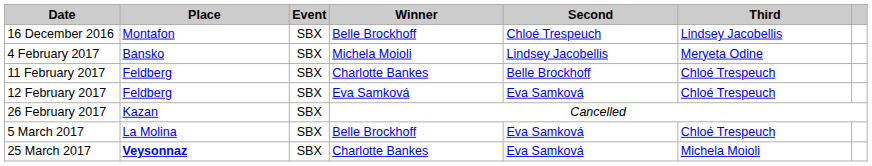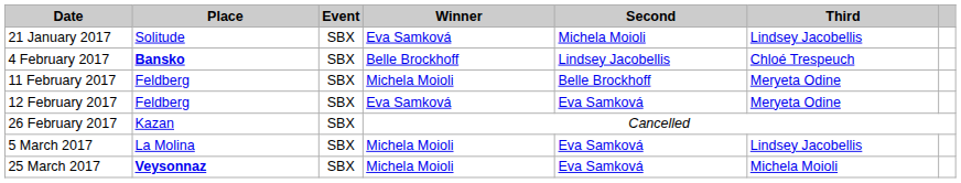 <table class="wikitable plainrowheaders" style="background:#fff; font-size:86%; border:grey solid 1px; border-collapse:collapse;">
 <tr style="background:#ccc; text-align:center;">
 <th scope="col" style="background:#ccc; width:120px;">Date</th>
 <th scope="col" style="background:#ccc; width:180px;">Place</th>
 <th scope="col" style="background:#ccc; width:15px;">Event</th>
 <th scope="col" style="background:#ccc; width:185px;">Winner</th>
 <th scope="col" style="background:#ccc; width:185px;">Second</th>
 <th scope="col" style="background:#ccc; width:185px;">Third</th>
 <th scope="col" style="background:#ccc; width:10px;"></th>
 </tr>
 <tr>
-<td>16 December 2016</td>
-<td> <a href='#'>Montafon</a></td>
+<td>21 January 2017</td>
+<td> <a href='#'>Solitude</a></td>
 <td align=center>SBX</td>
-<td> <a href='#'>Belle Brockhoff</a></td>
-<td> <a href='#'>Chloé Trespeuch</a></td>
+<td> <a href='#'>Eva Samková</a></td>
+<td> <a href='#'>Michela Moioli</a></td>
 <td> <a href='#'>Lindsey Jacobellis</a></td>
 <td></td>
 </tr>
 <tr>
 <td>4 February 2017</td>
-<td> <a href='#'>Bansko</a></td>
+<td><strong> <a href='#'>Bansko</a></strong></td>
 <td align=center>SBX</td>
-<td> <a href='#'>Michela Moioli</a></td>
+<td> <a href='#'>Belle Brockhoff</a></td>
 <td> <a href='#'>Lindsey Jacobellis</a></td>
-<td> <a href='#'>Meryeta Odine</a></td>
+<td> <a href='#'>Chloé Trespeuch</a></td>
 <td></td>
 </tr>
 <tr>
 <td>11 February 2017</td>
 <td> <a href='#'>Feldberg</a></td>
 <td align=center>SBX</td>
-<td> <a href='#'>Charlotte Bankes</a></td>
+<td> <a href='#'>Michela Moioli</a></td>
 <td> <a href='#'>Belle Brockhoff</a></td>
-<td> <a href='#'>Chloé Trespeuch</a></td>
+<td> <a href='#'>Meryeta Odine</a></td>
 <td></td>
 </tr>
 <tr>
 <td>12 February 2017</td>
 <td> <a href='#'>Feldberg</a></td>
 <td align=center>SBX</td>
 <td> <a href='#'>Eva Samková</a></td>
 <td> <a href='#'>Eva Samková</a></td>
-<td> <a href='#'>Chloé Trespeuch</a></td>
+<td> <a href='#'>Meryeta Odine</a></td>
 <td></td>
 </tr>
 <tr>
 <td>26 February 2017</td>
 <td> <a href='#'>Kazan</a></td>
 <td align=center>SBX</td>
 <td colspan=4 align=center><em>Cancelled</em></td>
 </tr>
 <tr>
 <td>5 March 2017</td>
 <td> <a href='#'>La Molina</a></td>
 <td align=center>SBX</td>
-<td> <a href='#'>Belle Brockhoff</a></td>
+<td> <a href='#'>Michela Moioli</a></td>
 <td> <a href='#'>Eva Samková</a></td>
-<td> <a href='#'>Chloé Trespeuch</a></td>
+<td> <a href='#'>Lindsey Jacobellis</a></td>
 <td></td>
 </tr>
 <tr>
 <td>25 March 2017</td>
 <td><strong> <a href='#'>Veysonnaz</a></strong></td>
 <td align=center>SBX</td>
-<td> <a href='#'>Charlotte Bankes</a></td>
+<td> <a href='#'>Michela Moioli</a></td>
 <td> <a href='#'>Eva Samková</a></td>
 <td> <a href='#'>Michela Moioli</a></td>
 <td></td>
 </tr>
 </table>
